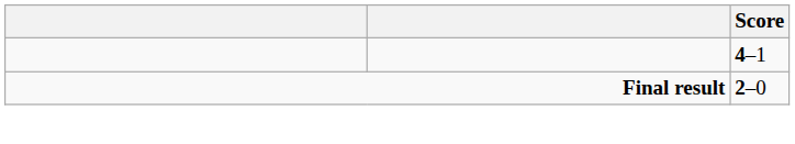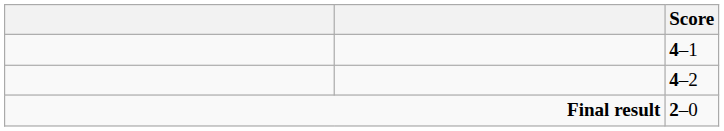 <table class="wikitable">
 <tr>
 <th width=270></th>
 <th width=270></th>
 <th>Score</th>
 </tr>
 <tr>
 <td></td>
 <td></td>
 <td><strong>4</strong>–1</td>
 </tr>
 <tr>
+<td></td>
+<td></td>
+<td><strong>4</strong>–2</td>
+</tr>
+<tr>
 <td colspan="2" align="right"><strong>Final result</strong></td>
 <td><strong>2</strong>–0</td>
 </tr>
 </table>
